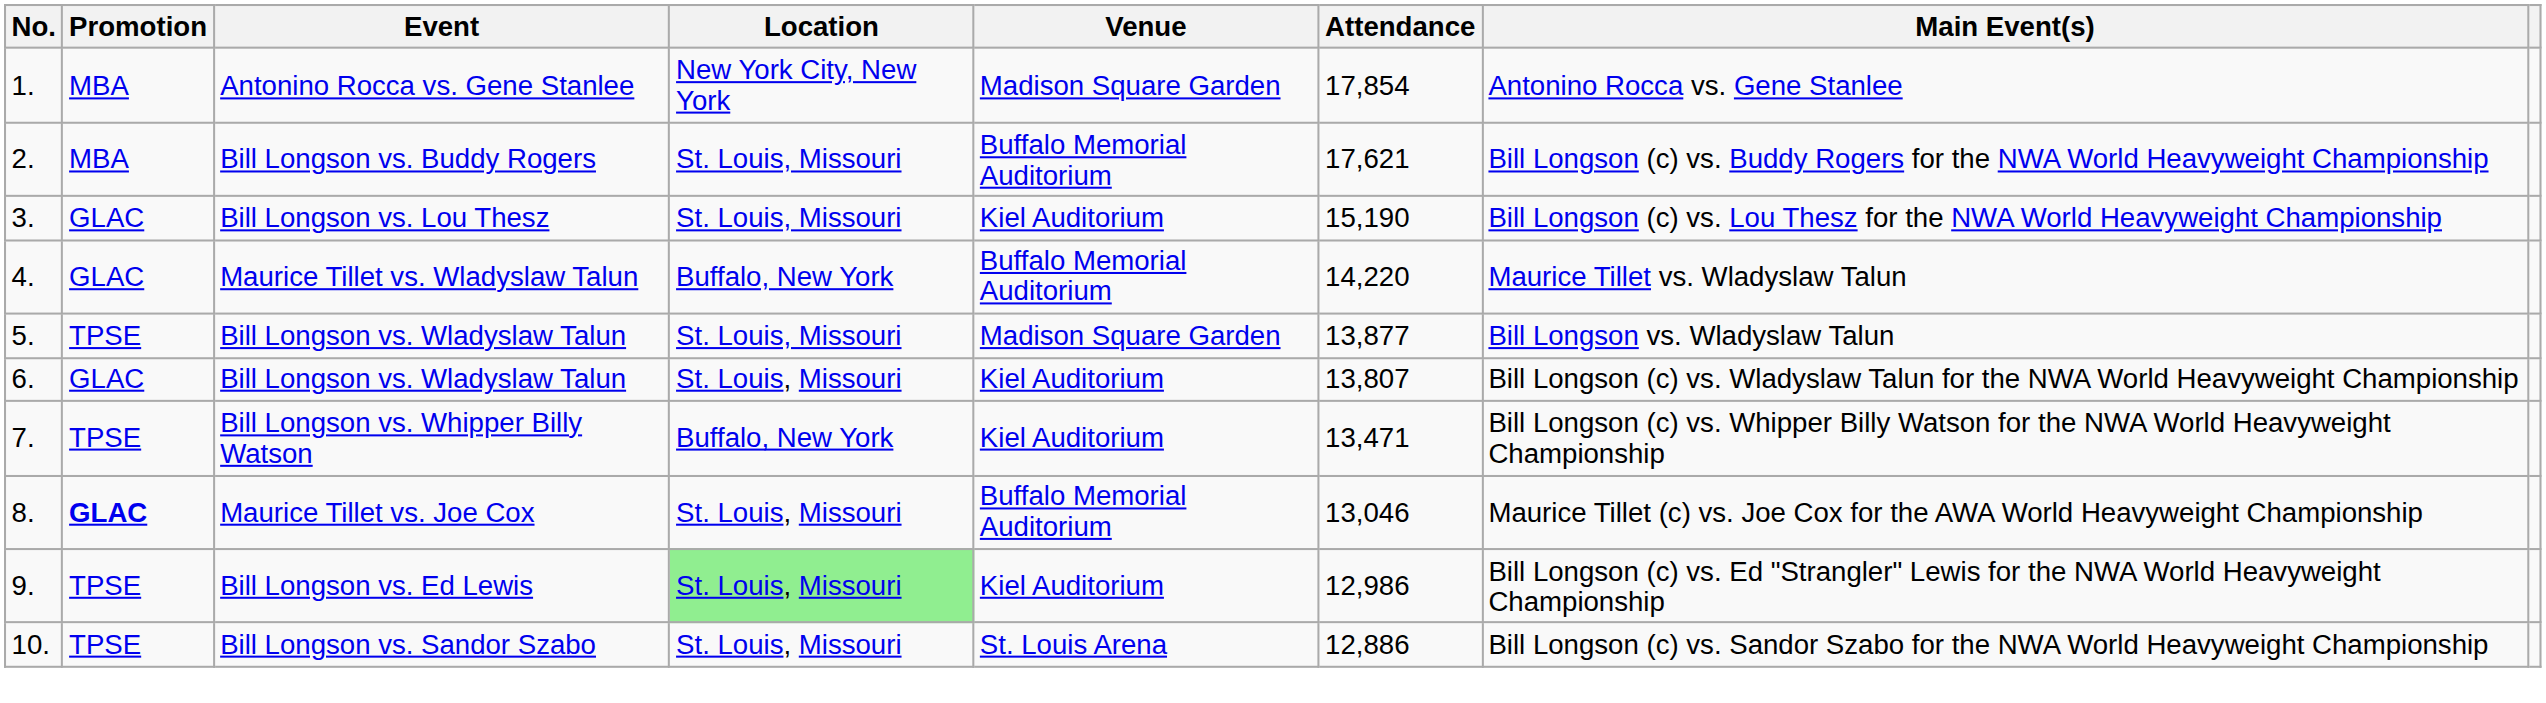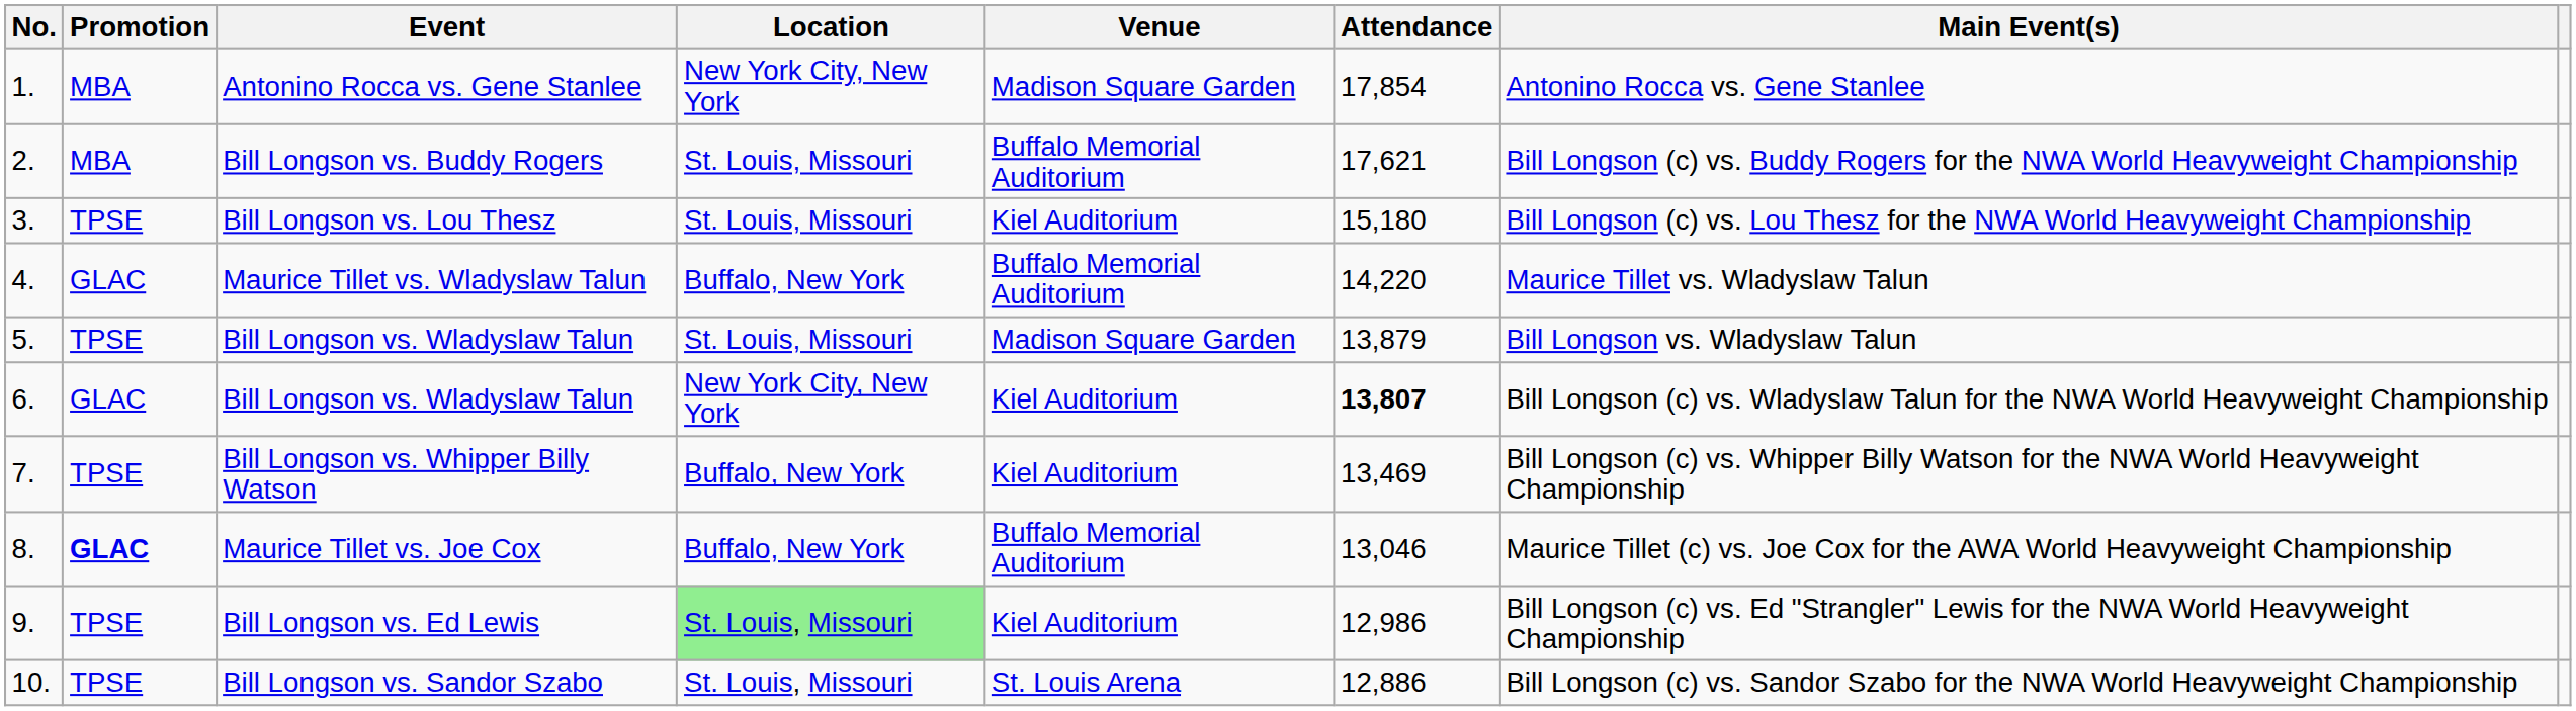 <table class="wikitable sortable" style="font-size:85%;">
 <tr>
 <th>No.</th>
 <th>Promotion</th>
 <th>Event</th>
 <th>Location</th>
 <th>Venue</th>
 <th>Attendance</th>
 <th class=unsortable>Main Event(s)</th>
 <th class=unsortable></th>
 </tr>
 <tr>
 <td>1.</td>
 <td><a href='#'>MBA</a></td>
 <td><a href='#'>Antonino Rocca vs. Gene Stanlee</a> <br> </td>
 <td><a href='#'>New York City, New York</a></td>
 <td><a href='#'>Madison Square Garden</a></td>
 <td>17,854</td>
 <td><a href='#'>Antonino Rocca</a> vs. <a href='#'>Gene Stanlee</a></td>
 <td></td>
 </tr>
 <tr>
 <td>2.</td>
 <td><a href='#'>MBA</a></td>
 <td><a href='#'>Bill Longson vs. Buddy Rogers</a> <br> </td>
 <td><a href='#'>St. Louis, Missouri</a></td>
 <td><a href='#'>Buffalo Memorial Auditorium</a></td>
 <td>17,621</td>
 <td><a href='#'>Bill Longson</a> (c) vs. <a href='#'>Buddy Rogers</a> for the <a href='#'>NWA World Heavyweight Championship</a></td>
 <td></td>
 </tr>
 <tr>
 <td>3.</td>
-<td><a href='#'>GLAC</a></td>
+<td><a href='#'>TPSE</a></td>
 <td><a href='#'>Bill Longson vs. Lou Thesz</a> <br> </td>
 <td><a href='#'>St. Louis, Missouri</a></td>
 <td><a href='#'>Kiel Auditorium</a></td>
-<td>15,190</td>
+<td>15,180</td>
 <td><a href='#'>Bill Longson</a> (c) vs. <a href='#'>Lou Thesz</a> for the <a href='#'>NWA World Heavyweight Championship</a></td>
 <td></td>
 </tr>
 <tr>
 <td>4.</td>
 <td><a href='#'>GLAC</a></td>
 <td><a href='#'>Maurice Tillet vs. Wladyslaw Talun</a> <br> </td>
 <td><a href='#'>Buffalo, New York</a></td>
 <td><a href='#'>Buffalo Memorial Auditorium</a></td>
 <td>14,220</td>
 <td><a href='#'>Maurice Tillet</a> vs. Wladyslaw Talun</td>
 <td></td>
 </tr>
 <tr>
 <td>5.</td>
 <td><a href='#'>TPSE</a></td>
 <td><a href='#'>Bill Longson vs. Wladyslaw Talun</a> <br> </td>
 <td><a href='#'>St. Louis, Missouri</a></td>
 <td><a href='#'>Madison Square Garden</a></td>
-<td>13,877</td>
+<td>13,879</td>
 <td><a href='#'>Bill Longson</a> vs. Wladyslaw Talun</td>
 <td></td>
 </tr>
 <tr>
 <td>6.</td>
 <td><a href='#'>GLAC</a></td>
 <td><a href='#'>Bill Longson vs. Wladyslaw Talun</a> <br> </td>
-<td><a href='#'>St. Louis</a>, <a href='#'>Missouri</a></td>
+<td><a href='#'>New York City, New York</a></td>
 <td><a href='#'>Kiel Auditorium</a></td>
-<td>13,807</td>
+<td><strong>13,807</strong></td>
 <td>Bill Longson (c) vs. Wladyslaw Talun for the NWA World Heavyweight Championship</td>
 <td></td>
 </tr>
 <tr>
 <td>7.</td>
 <td><a href='#'>TPSE</a></td>
 <td><a href='#'>Bill Longson vs. Whipper Billy Watson</a> <br> </td>
 <td><a href='#'>Buffalo, New York</a></td>
 <td><a href='#'>Kiel Auditorium</a></td>
-<td>13,471</td>
+<td>13,469</td>
 <td>Bill Longson (c) vs. Whipper Billy Watson for the NWA World Heavyweight Championship</td>
 <td></td>
 </tr>
 <tr>
 <td>8.</td>
 <td><strong><a href='#'>GLAC</a></strong></td>
 <td><a href='#'>Maurice Tillet vs. Joe Cox</a> <br> </td>
-<td><a href='#'>St. Louis</a>, <a href='#'>Missouri</a></td>
+<td><a href='#'>Buffalo, New York</a></td>
 <td><a href='#'>Buffalo Memorial Auditorium</a></td>
 <td>13,046</td>
 <td>Maurice Tillet (c) vs. Joe Cox for the AWA World Heavyweight Championship</td>
 <td></td>
 </tr>
 <tr>
 <td>9.</td>
 <td><a href='#'>TPSE</a></td>
 <td><a href='#'>Bill Longson vs. Ed Lewis</a> <br> </td>
 <td style="background: lightgreen;"><a href='#'>St. Louis</a>, <a href='#'>Missouri</a></td>
 <td><a href='#'>Kiel Auditorium</a></td>
 <td>12,986</td>
 <td>Bill Longson (c) vs. Ed "Strangler" Lewis for the NWA World Heavyweight Championship</td>
 <td></td>
 </tr>
 <tr>
 <td>10.</td>
 <td><a href='#'>TPSE</a></td>
 <td><a href='#'>Bill Longson vs. Sandor Szabo</a> <br> </td>
 <td><a href='#'>St. Louis</a>, <a href='#'>Missouri</a></td>
 <td><a href='#'>St. Louis Arena</a></td>
 <td>12,886</td>
 <td>Bill Longson (c) vs. Sandor Szabo for the NWA World Heavyweight Championship</td>
 <td></td>
 </tr>
 </table>
